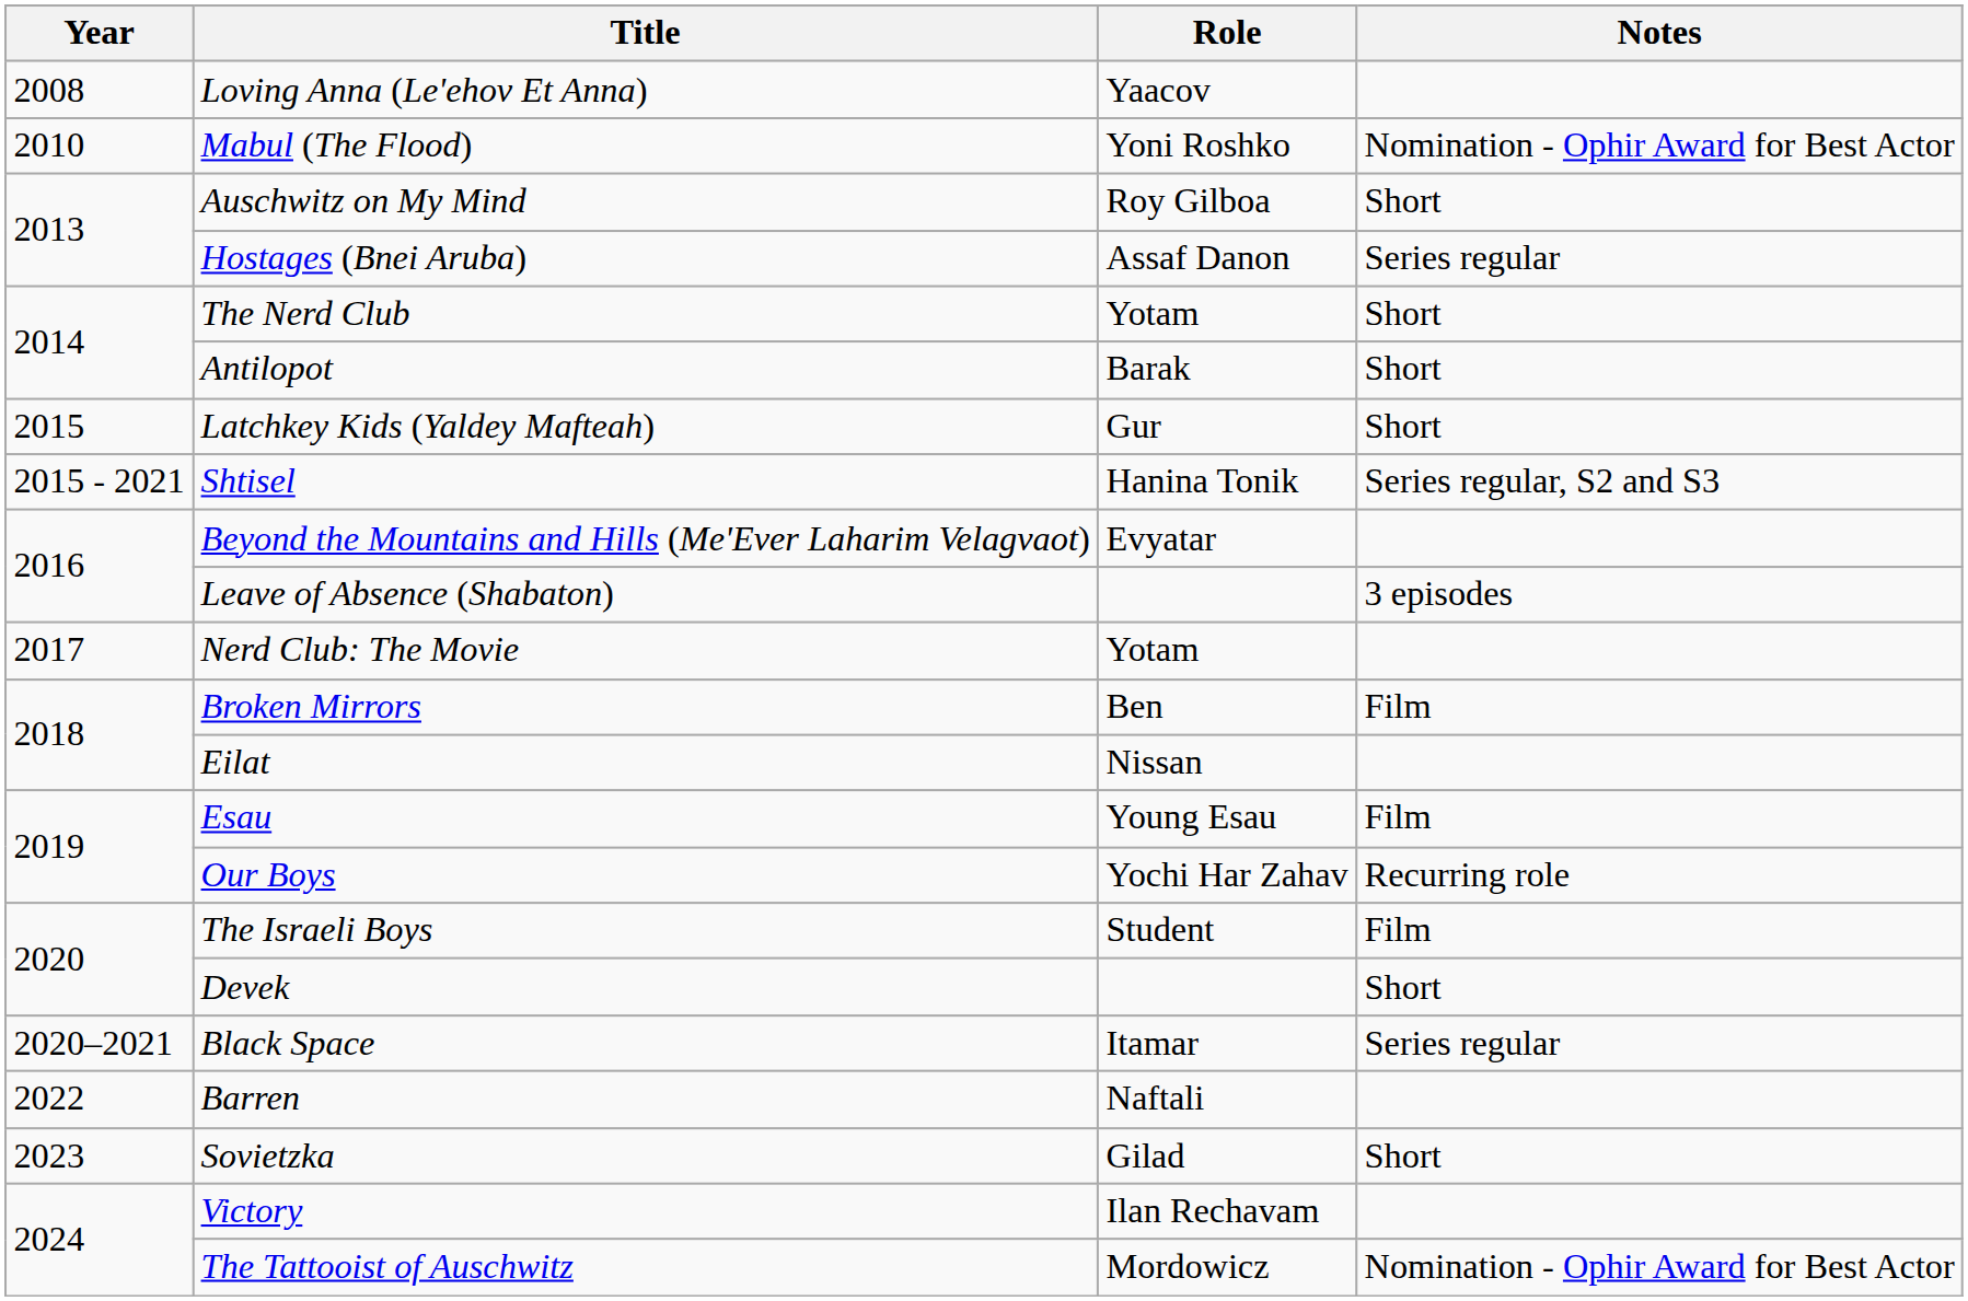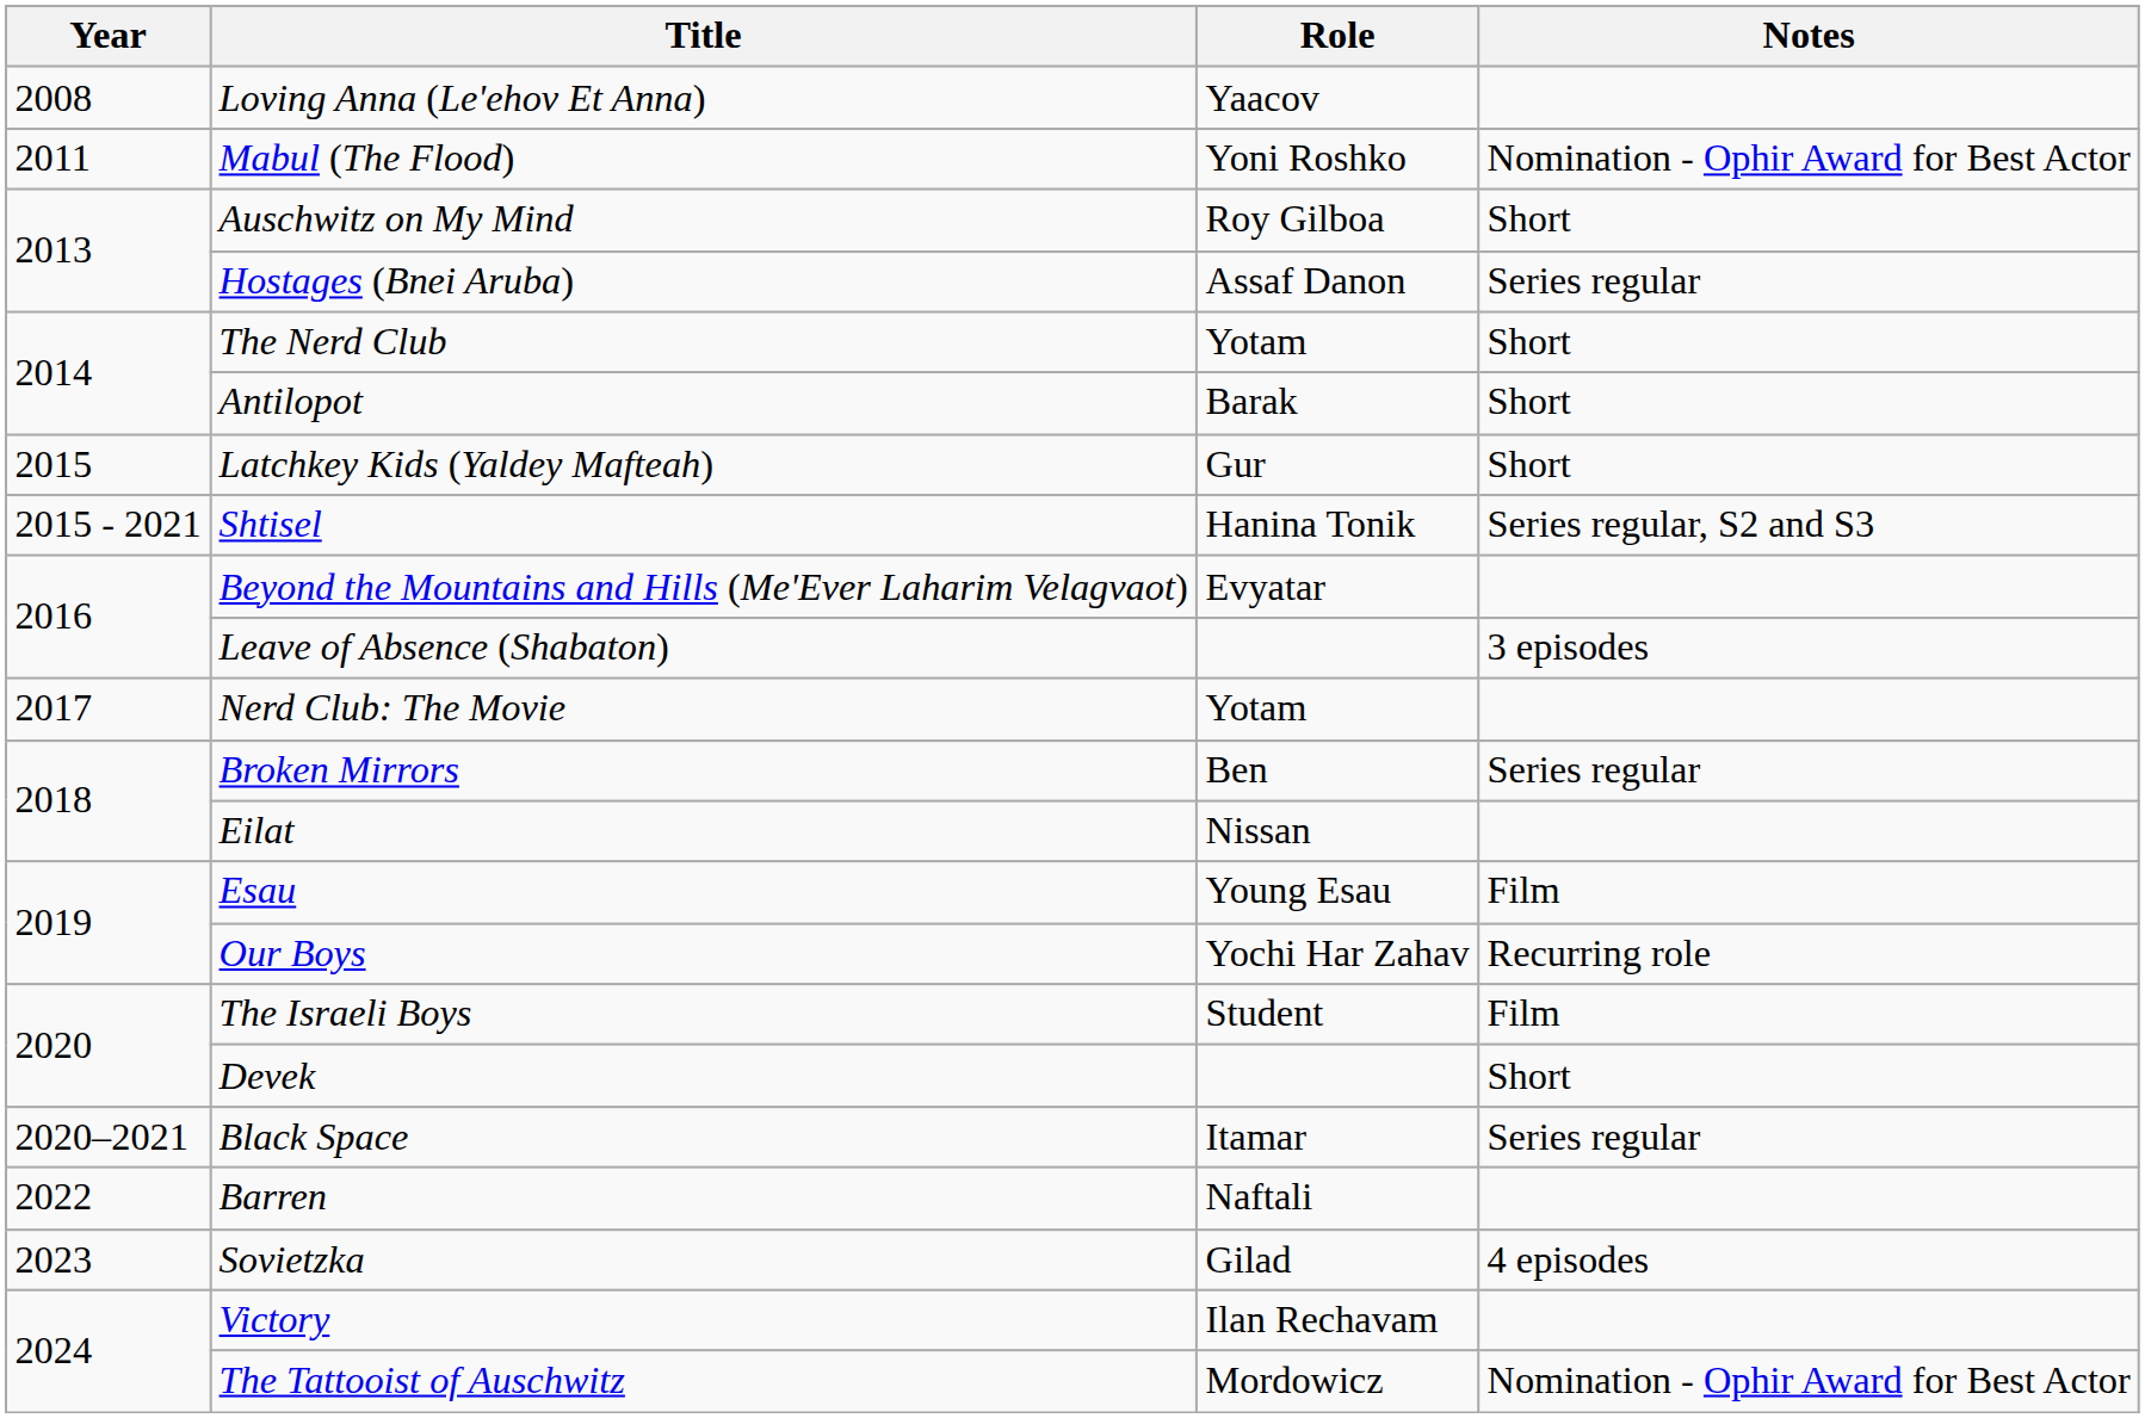 <table class="wikitable sortable">
 <tr>
 <th>Year</th>
 <th>Title</th>
 <th>Role</th>
 <th>Notes</th>
 </tr>
 <tr>
 <td>2008</td>
 <td><em>Loving Anna</em> (<em>Le'ehov Et Anna</em>)</td>
 <td>Yaacov</td>
 <td></td>
 </tr>
 <tr>
-<td>2010</td>
+<td>2011</td>
 <td><em><a href='#'>Mabul</a></em> (<em>The Flood</em>)</td>
 <td>Yoni Roshko</td>
 <td>Nomination - <a href='#'>Ophir Award</a> for Best Actor</td>
 </tr>
 <tr>
 <td rowspan=2>2013</td>
 <td><em>Auschwitz on My Mind</em></td>
 <td>Roy Gilboa</td>
 <td>Short</td>
 </tr>
 <tr>
 <td><em><a href='#'>Hostages</a></em> (<em>Bnei Aruba</em>)</td>
 <td>Assaf Danon</td>
 <td>Series regular</td>
 </tr>
 <tr>
 <td rowspan=2>2014</td>
 <td><em>The Nerd Club</em></td>
 <td>Yotam</td>
 <td>Short</td>
 </tr>
 <tr>
 <td><em>Antilopot</em></td>
 <td>Barak</td>
 <td>Short</td>
 </tr>
 <tr>
 <td>2015</td>
 <td><em>Latchkey Kids</em> (<em>Yaldey Mafteah</em>)</td>
 <td>Gur</td>
 <td>Short</td>
 </tr>
 <tr>
 <td>2015 - 2021</td>
 <td><em><a href='#'>Shtisel</a></em></td>
 <td>Hanina Tonik</td>
 <td>Series regular, S2 and S3</td>
 </tr>
 <tr>
 <td rowspan=2>2016</td>
 <td><em><a href='#'>Beyond the Mountains and Hills</a></em> (<em>Me'Ever Laharim Velagvaot</em>)</td>
 <td>Evyatar</td>
 <td></td>
 </tr>
 <tr>
 <td><em>Leave of Absence</em> (<em>Shabaton</em>)</td>
 <td></td>
 <td>3 episodes</td>
 </tr>
 <tr>
 <td>2017</td>
 <td><em>Nerd Club: The Movie</em></td>
 <td>Yotam</td>
 <td></td>
 </tr>
 <tr>
 <td rowspan=2>2018</td>
 <td><em><a href='#'>Broken Mirrors</a></em></td>
 <td>Ben</td>
-<td>Film</td>
+<td>Series regular</td>
 </tr>
 <tr>
 <td><em>Eilat</em></td>
 <td>Nissan</td>
 <td></td>
 </tr>
 <tr>
 <td rowspan=2>2019</td>
 <td><em><a href='#'>Esau</a></em></td>
 <td>Young Esau</td>
 <td>Film</td>
 </tr>
 <tr>
 <td><em><a href='#'>Our Boys</a></em></td>
 <td>Yochi Har Zahav</td>
 <td>Recurring role</td>
 </tr>
 <tr>
 <td rowspan=2>2020</td>
 <td><em>The Israeli Boys</em></td>
 <td>Student</td>
 <td>Film</td>
 </tr>
 <tr>
 <td><em>Devek</em></td>
 <td></td>
 <td>Short</td>
 </tr>
 <tr>
 <td>2020–2021</td>
 <td><em>Black Space</em></td>
 <td>Itamar</td>
 <td>Series regular</td>
 </tr>
 <tr>
 <td>2022</td>
 <td><em>Barren</em></td>
 <td>Naftali</td>
 <td></td>
 </tr>
 <tr>
 <td>2023</td>
 <td><em>Sovietzka</em></td>
 <td>Gilad</td>
-<td>Short</td>
+<td>4 episodes</td>
 </tr>
 <tr>
 <td rowspan=2>2024</td>
 <td><em><a href='#'>Victory</a></em></td>
 <td>Ilan Rechavam</td>
 <td></td>
 </tr>
 <tr>
 <td><em><a href='#'>The Tattooist of Auschwitz</a></em></td>
 <td>Mordowicz</td>
 <td>Nomination - <a href='#'>Ophir Award</a> for Best Actor</td>
 </tr>
 <tr>
 </tr>
 </table>
